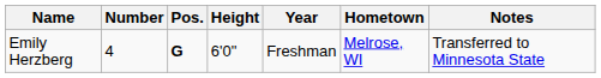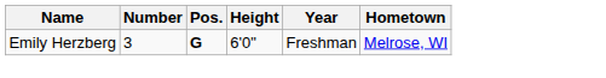 <table class="wikitable sortable" border="1">
 <tr>
 <th>Name</th>
 <th>Number</th>
 <th>Pos.</th>
 <th>Height</th>
 <th>Year</th>
 <th>Hometown</th>
-<th class="unsortable">Notes</th>
 </tr>
 <tr>
 <td>Emily Herzberg</td>
-<td>4</td>
+<td>3</td>
 <td><strong>G</strong></td>
 <td>6'0"</td>
 <td>Freshman</td>
 <td><a href='#'>Melrose, WI</a></td>
-<td>Transferred to <a href='#'>Minnesota State</a></td>
 </tr>
 </table>
